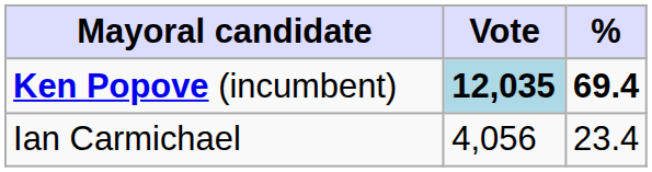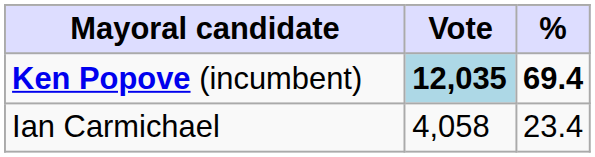 <table class="wikitable">
 <tr>
 <th style="background:#ddf;" width="200px">Mayoral candidate</th>
 <th style="background:#ddf;" width="50px">Vote</th>
 <th style="background:#ddf;" width="30px">%</th>
 </tr>
 <tr>
 <td><strong><a href='#'>Ken Popove</a></strong> (incumbent)</td>
 <td style="background: lightblue;"><strong>12,035</strong></td>
 <td><strong>69.4</strong></td>
 </tr>
 <tr>
 <td>Ian Carmichael</td>
-<td>4,056</td>
+<td>4,058</td>
 <td>23.4</td>
 </tr>
 </table>
